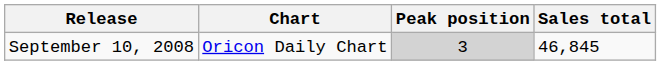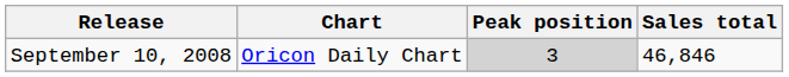 <table class="wikitable">
 <tr>
 <th>Release</th>
 <th>Chart</th>
 <th>Peak position</th>
 <th>Sales total</th>
 </tr>
 <tr>
 <td>September 10, 2008</td>
 <td><a href='#'>Oricon</a> Daily Chart</td>
 <td align="center" style="background: lightgrey;">3</td>
-<td>46,845</td>
+<td>46,846</td>
 </tr>
 </table>
